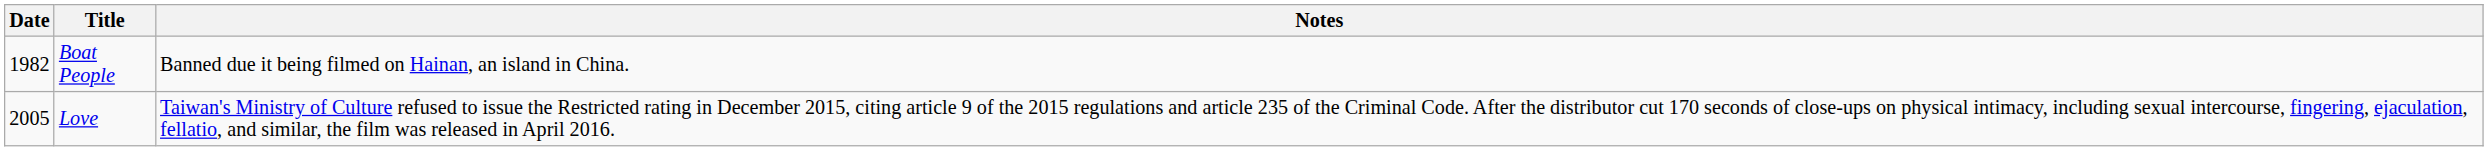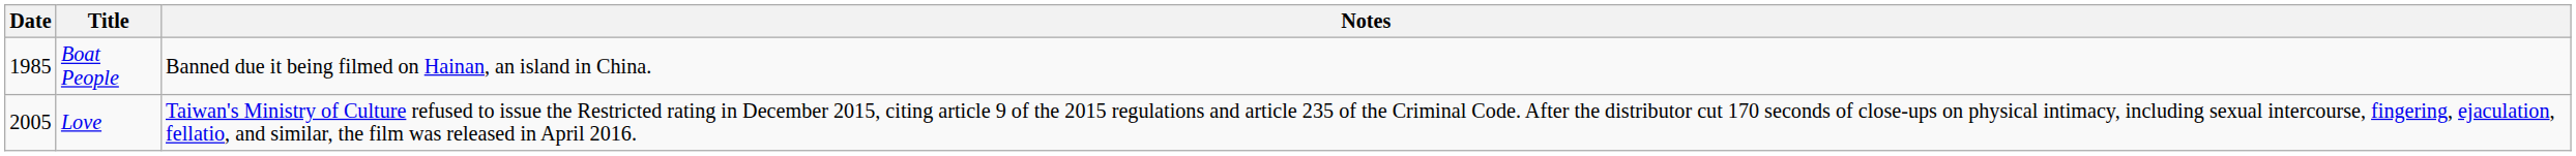 <table class="wikitable sortable">
 <tr>
 <th>Date</th>
 <th>Title</th>
 <th>Notes</th>
 </tr>
 <tr>
-<td>1982</td>
+<td>1985</td>
 <td><em><a href='#'>Boat People</a></em></td>
 <td>Banned due it being filmed on <a href='#'>Hainan</a>, an island in China.</td>
 </tr>
 <tr>
 <td>2005</td>
 <td><a href='#'><em>Love</em></a></td>
 <td><a href='#'>Taiwan's Ministry of Culture</a> refused to issue the Restricted rating in December 2015, citing article 9 of the 2015 regulations and article 235 of the Criminal Code. After the distributor cut 170 seconds of close-ups on physical intimacy, including sexual intercourse, <a href='#'>fingering</a>, <a href='#'>ejaculation</a>, <a href='#'>fellatio</a>, and similar, the film was released in April 2016.</td>
 </tr>
 </table>
